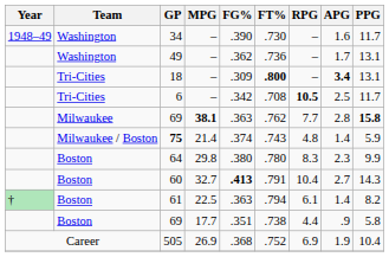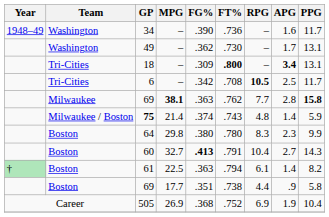 <table class="wikitable sortable" style="font-size:95%; text-align:right;">
 <tr>
 <th>Year</th>
 <th>Team</th>
 <th>GP</th>
 <th>MPG</th>
 <th>FG%</th>
 <th>FT%</th>
 <th>RPG</th>
 <th>APG</th>
 <th>PPG</th>
 </tr>
 <tr>
 <td style="text-align:left;"><a href='#'>1948–49</a></td>
 <td style="text-align:left;"><a href='#'>Washington</a></td>
 <td>34</td>
 <td>–</td>
 <td>.390</td>
-<td>.730</td>
+<td>.736</td>
 <td>–</td>
 <td>1.6</td>
 <td>11.7</td>
 </tr>
 <tr>
 <td style="text-align:left;"></td>
 <td style="text-align:left;"><a href='#'>Washington</a></td>
 <td>49</td>
 <td>–</td>
 <td>.362</td>
-<td>.736</td>
+<td>.730</td>
 <td>–</td>
 <td>1.7</td>
 <td>13.1</td>
 </tr>
 <tr>
 <td style="text-align:left;"></td>
 <td style="text-align:left;"><a href='#'>Tri-Cities</a></td>
 <td>18</td>
 <td>–</td>
 <td>.309</td>
 <td><strong>.800</strong></td>
 <td>–</td>
 <td><strong>3.4</strong></td>
 <td>13.1</td>
 </tr>
 <tr>
 <td style="text-align:left;"></td>
 <td style="text-align:left;"><a href='#'>Tri-Cities</a></td>
 <td>6</td>
 <td>–</td>
 <td>.342</td>
 <td>.708</td>
 <td><strong>10.5</strong></td>
 <td>2.5</td>
 <td>11.7</td>
 </tr>
 <tr>
 <td style="text-align:left;"></td>
 <td style="text-align:left;"><a href='#'>Milwaukee</a></td>
 <td>69</td>
 <td><strong>38.1</strong></td>
 <td>.363</td>
 <td>.762</td>
 <td>7.7</td>
 <td>2.8</td>
 <td><strong>15.8</strong></td>
 </tr>
 <tr>
 <td style="text-align:left;"></td>
 <td style="text-align:left;"><a href='#'>Milwaukee</a> / <a href='#'>Boston</a></td>
 <td><strong>75</strong></td>
 <td>21.4</td>
 <td>.374</td>
 <td>.743</td>
 <td>4.8</td>
 <td>1.4</td>
 <td>5.9</td>
 </tr>
 <tr>
 <td style="text-align:left;"></td>
 <td style="text-align:left;"><a href='#'>Boston</a></td>
 <td>64</td>
 <td>29.8</td>
 <td>.380</td>
 <td>.780</td>
 <td>8.3</td>
 <td>2.3</td>
 <td>9.9</td>
 </tr>
 <tr>
 <td style="text-align:left;"></td>
 <td style="text-align:left;"><a href='#'>Boston</a></td>
 <td>60</td>
 <td>32.7</td>
 <td><strong>.413</strong></td>
 <td>.791</td>
 <td>10.4</td>
 <td>2.7</td>
 <td>14.3</td>
 </tr>
 <tr>
 <td style="text-align:left; background:#afe6ba;">†</td>
 <td style="text-align:left;"><a href='#'>Boston</a></td>
 <td>61</td>
 <td>22.5</td>
 <td>.363</td>
 <td>.794</td>
 <td>6.1</td>
 <td>1.4</td>
 <td>8.2</td>
 </tr>
 <tr>
 <td style="text-align:left;"></td>
 <td style="text-align:left;"><a href='#'>Boston</a></td>
 <td>69</td>
 <td>17.7</td>
 <td>.351</td>
 <td>.738</td>
 <td>4.4</td>
 <td>.9</td>
 <td>5.8</td>
 </tr>
 <tr>
 <td style="text-align:center;" colspan="2">Career</td>
 <td>505</td>
 <td>26.9</td>
 <td>.368</td>
 <td>.752</td>
 <td>6.9</td>
 <td>1.9</td>
 <td>10.4</td>
 </tr>
 <tr>
 </tr>
 </table>
